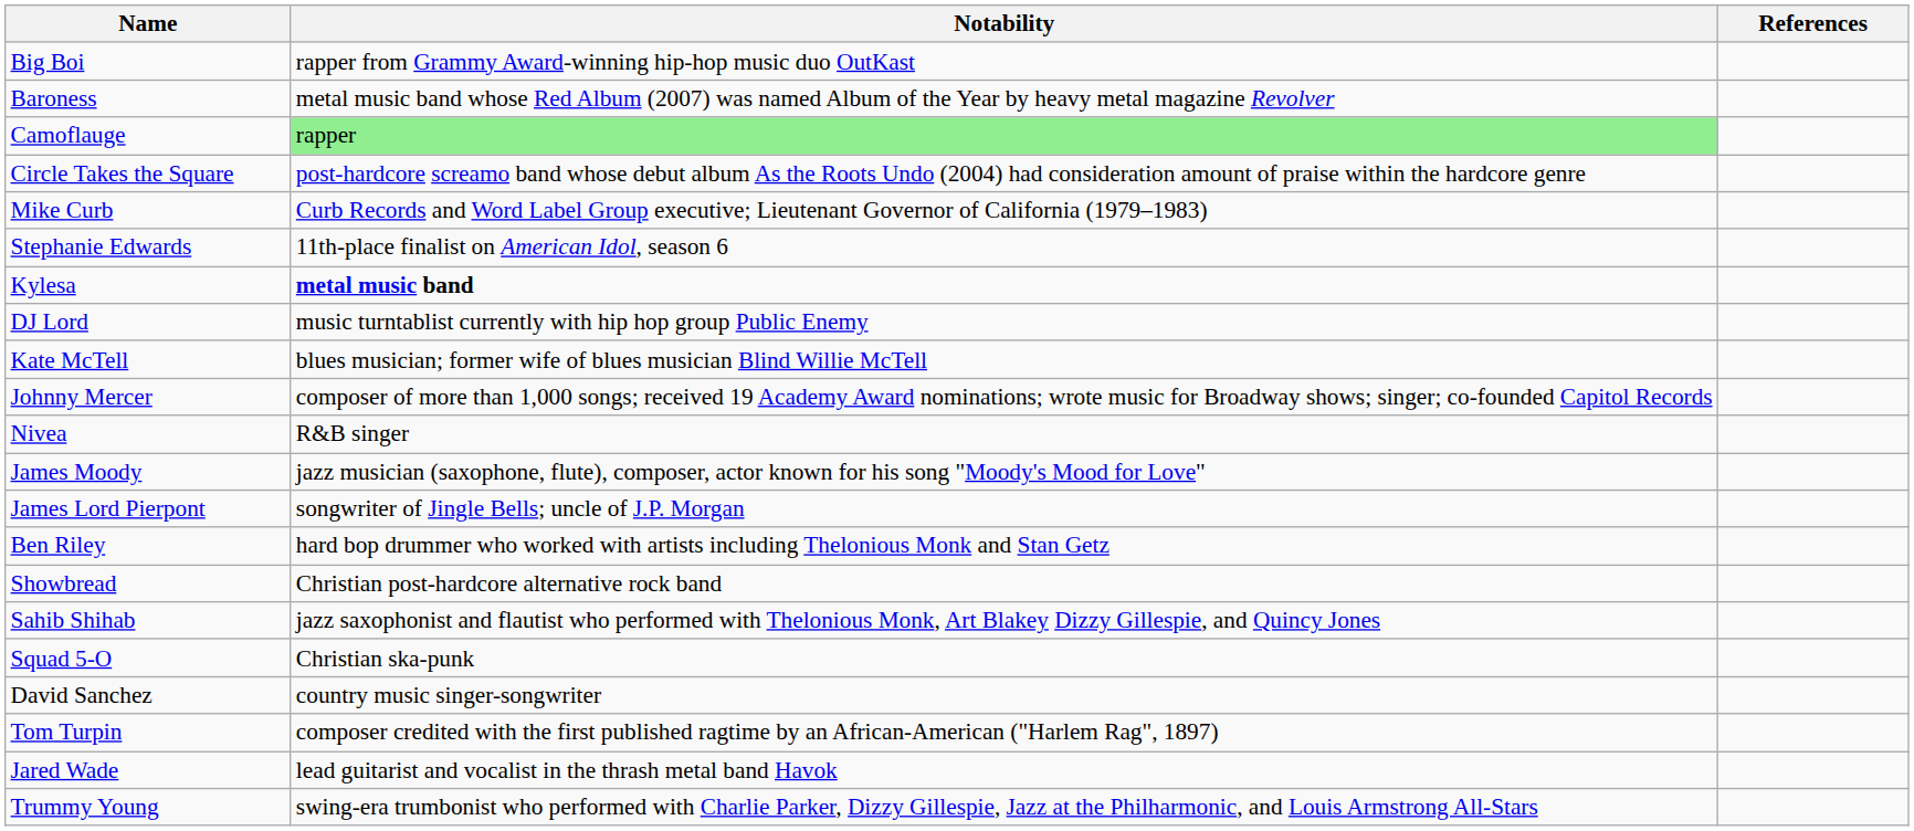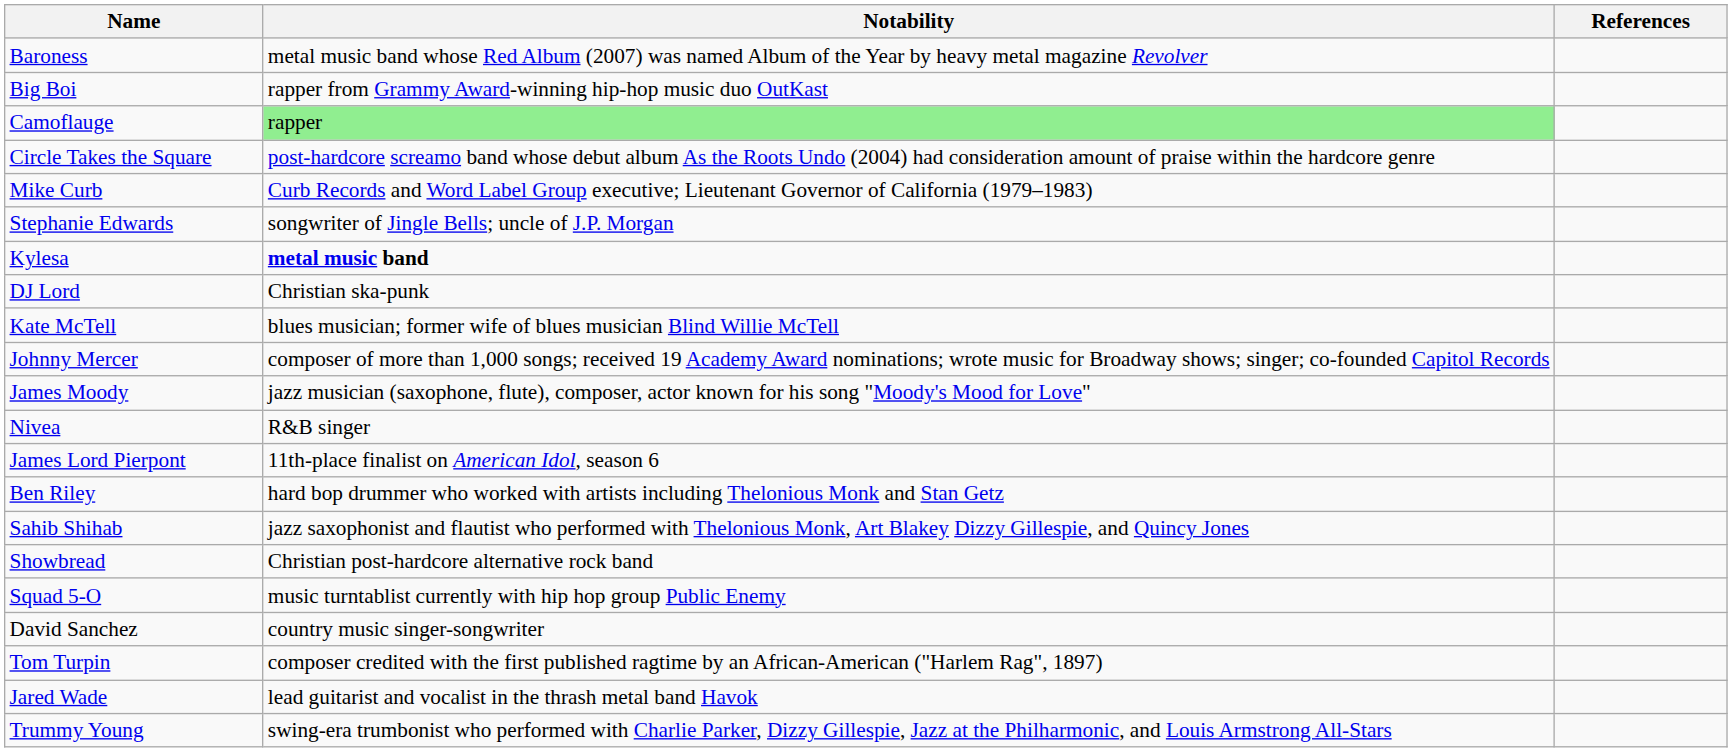 <table class="wikitable sortable">
 <tr>
 <th style="width:15%;">Name</th>
 <th style="width:75%;">Notability</th>
 <th style="width:10%;" class="unsortable">References</th>
 </tr>
 <tr>
-<td><a href='#'>Big Boi</a></td>
-<td>rapper from <a href='#'>Grammy Award</a>-winning hip-hop music duo <a href='#'>OutKast</a></td>
+<td><a href='#'>Baroness</a></td>
+<td>metal music band whose <a href='#'>Red Album</a> (2007) was named Album of the Year by heavy metal magazine <em><a href='#'>Revolver</a></em></td>
 <td></td>
 </tr>
 <tr>
-<td><a href='#'>Baroness</a></td>
-<td>metal music band whose <a href='#'>Red Album</a> (2007) was named Album of the Year by heavy metal magazine <em><a href='#'>Revolver</a></em></td>
+<td><a href='#'>Big Boi</a></td>
+<td>rapper from <a href='#'>Grammy Award</a>-winning hip-hop music duo <a href='#'>OutKast</a></td>
 <td></td>
 </tr>
 <tr>
 <td><a href='#'>Camoflauge</a></td>
 <td style="background: lightgreen;">rapper</td>
 <td></td>
 </tr>
 <tr>
 <td><a href='#'>Circle Takes the Square</a></td>
 <td><a href='#'>post-hardcore</a> <a href='#'>screamo</a> band whose debut album <a href='#'>As the Roots Undo</a> (2004) had consideration amount of praise within the hardcore genre </td>
 </tr>
 <tr>
 <td><a href='#'>Mike Curb</a></td>
 <td><a href='#'>Curb Records</a> and <a href='#'>Word Label Group</a> executive; Lieutenant Governor of California (1979–1983)</td>
 <td></td>
 </tr>
 <tr>
 <td><a href='#'>Stephanie Edwards</a></td>
-<td>11th-place finalist on <em><a href='#'>American Idol</a></em>, season 6</td>
+<td>songwriter of <a href='#'>Jingle Bells</a>; uncle of <a href='#'>J.P. Morgan</a></td>
 <td></td>
 </tr>
 <tr>
 <td><a href='#'>Kylesa</a></td>
 <td><strong><a href='#'>metal music</a> band</strong></td>
 <td></td>
 </tr>
 <tr>
 <td><a href='#'>DJ Lord</a></td>
-<td>music turntablist currently with hip hop group <a href='#'>Public Enemy</a></td>
+<td>Christian ska-punk</td>
 <td></td>
 </tr>
 <tr>
 <td><a href='#'>Kate McTell</a></td>
 <td>blues musician; former wife of blues musician <a href='#'>Blind Willie McTell</a></td>
 <td></td>
 </tr>
 <tr>
 <td><a href='#'>Johnny Mercer</a></td>
 <td>composer of more than 1,000 songs; received 19 <a href='#'>Academy Award</a> nominations; wrote music for Broadway shows; singer; co-founded <a href='#'>Capitol Records</a></td>
 <td></td>
 </tr>
 <tr>
+<td><a href='#'>James Moody</a></td>
+<td>jazz musician (saxophone, flute), composer, actor known for his song "<a href='#'>Moody's Mood for Love</a>"</td>
+<td></td>
+</tr>
+<tr>
 <td><a href='#'>Nivea</a></td>
 <td>R&B singer</td>
 <td></td>
 </tr>
 <tr>
-<td><a href='#'>James Moody</a></td>
-<td>jazz musician (saxophone, flute), composer, actor known for his song "<a href='#'>Moody's Mood for Love</a>"</td>
-<td></td>
-</tr>
-<tr>
 <td><a href='#'>James Lord Pierpont</a></td>
-<td>songwriter of <a href='#'>Jingle Bells</a>; uncle of <a href='#'>J.P. Morgan</a></td>
+<td>11th-place finalist on <em><a href='#'>American Idol</a></em>, season 6</td>
 <td></td>
 </tr>
 <tr>
 <td><a href='#'>Ben Riley</a></td>
 <td>hard bop drummer who worked with artists including <a href='#'>Thelonious Monk</a> and <a href='#'>Stan Getz</a></td>
 <td></td>
 </tr>
 <tr>
+<td><a href='#'>Sahib Shihab</a></td>
+<td>jazz saxophonist and flautist who performed with <a href='#'>Thelonious Monk</a>, <a href='#'>Art Blakey</a> <a href='#'>Dizzy Gillespie</a>, and <a href='#'>Quincy Jones</a></td>
+<td></td>
+</tr>
+<tr>
 <td><a href='#'>Showbread</a></td>
 <td>Christian post-hardcore alternative rock band</td>
 <td></td>
 </tr>
 <tr>
-<td><a href='#'>Sahib Shihab</a></td>
-<td>jazz saxophonist and flautist who performed with <a href='#'>Thelonious Monk</a>, <a href='#'>Art Blakey</a> <a href='#'>Dizzy Gillespie</a>, and <a href='#'>Quincy Jones</a></td>
-<td></td>
-</tr>
-<tr>
 <td><a href='#'>Squad 5-O</a></td>
-<td>Christian ska-punk</td>
+<td>music turntablist currently with hip hop group <a href='#'>Public Enemy</a></td>
 <td></td>
 </tr>
 <tr>
 <td>David Sanchez</td>
 <td>country music singer-songwriter</td>
 </tr>
 <tr>
 <td><a href='#'>Tom Turpin</a></td>
 <td>composer credited with the first published ragtime by an African-American ("Harlem Rag", 1897)</td>
 <td></td>
 </tr>
 <tr>
 <td><a href='#'>Jared Wade</a></td>
 <td>lead guitarist and vocalist in the thrash metal band <a href='#'>Havok</a></td>
 <td></td>
 </tr>
 <tr>
 <td><a href='#'>Trummy Young</a></td>
 <td>swing-era trumbonist who performed with <a href='#'>Charlie Parker</a>, <a href='#'>Dizzy Gillespie</a>, <a href='#'>Jazz at the Philharmonic</a>, and <a href='#'>Louis Armstrong All-Stars</a></td>
 <td></td>
 </tr>
 </table>
